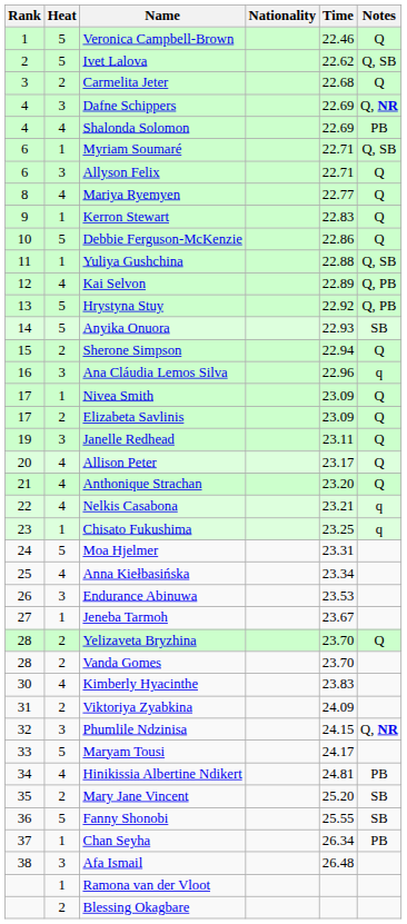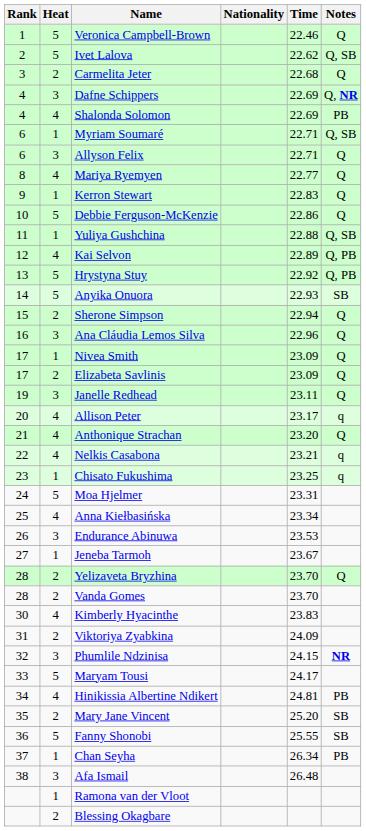 <table class="wikitable sortable" style="text-align:center">
 <tr>
 <th>Rank</th>
 <th>Heat</th>
 <th>Name</th>
 <th>Nationality</th>
 <th>Time</th>
 <th>Notes</th>
 </tr>
 <tr bgcolor=ccffcc>
 <td>1</td>
 <td>5</td>
 <td align=left><a href='#'>Veronica Campbell-Brown</a></td>
 <td align=left></td>
 <td>22.46</td>
 <td>Q</td>
 </tr>
 <tr bgcolor=ccffcc>
 <td>2</td>
 <td>5</td>
 <td align=left><a href='#'>Ivet Lalova</a></td>
 <td align=left></td>
 <td>22.62</td>
 <td>Q, SB</td>
 </tr>
 <tr bgcolor=ccffcc>
 <td>3</td>
 <td>2</td>
 <td align=left><a href='#'>Carmelita Jeter</a></td>
 <td align=left></td>
 <td>22.68</td>
 <td>Q</td>
 </tr>
 <tr bgcolor=ccffcc>
 <td>4</td>
 <td>3</td>
 <td align=left><a href='#'>Dafne Schippers</a></td>
 <td align=left></td>
 <td>22.69</td>
 <td>Q, <strong><a href='#'>NR</a></strong></td>
 </tr>
 <tr bgcolor=ccffcc>
 <td>4</td>
 <td>4</td>
 <td align=left><a href='#'>Shalonda Solomon</a></td>
 <td align=left></td>
 <td>22.69</td>
 <td>PB</td>
 </tr>
 <tr bgcolor=ccffcc>
 <td>6</td>
 <td>1</td>
 <td align=left><a href='#'>Myriam Soumaré</a></td>
 <td align=left></td>
 <td>22.71</td>
 <td>Q, SB</td>
 </tr>
 <tr bgcolor=ccffcc>
 <td>6</td>
 <td>3</td>
 <td align=left><a href='#'>Allyson Felix</a></td>
 <td align=left></td>
 <td>22.71</td>
 <td>Q</td>
 </tr>
 <tr bgcolor=ccffcc>
 <td>8</td>
 <td>4</td>
 <td align=left><a href='#'>Mariya Ryemyen</a></td>
 <td align=left></td>
 <td>22.77</td>
 <td>Q</td>
 </tr>
 <tr bgcolor=ccffcc>
 <td>9</td>
 <td>1</td>
 <td align=left><a href='#'>Kerron Stewart</a></td>
 <td align=left></td>
 <td>22.83</td>
 <td>Q</td>
 </tr>
 <tr bgcolor=ccffcc>
 <td>10</td>
 <td>5</td>
 <td align=left><a href='#'>Debbie Ferguson-McKenzie</a></td>
 <td align=left></td>
 <td>22.86</td>
 <td>Q</td>
 </tr>
 <tr bgcolor=ccffcc>
 <td>11</td>
 <td>1</td>
 <td align=left><a href='#'>Yuliya Gushchina</a></td>
 <td align=left></td>
 <td>22.88</td>
 <td>Q, SB</td>
 </tr>
 <tr bgcolor=ccffcc>
 <td>12</td>
 <td>4</td>
 <td align=left><a href='#'>Kai Selvon</a></td>
 <td align=left></td>
 <td>22.89</td>
 <td>Q, PB</td>
 </tr>
 <tr bgcolor=ccffcc>
 <td>13</td>
 <td>5</td>
 <td align=left><a href='#'>Hrystyna Stuy</a></td>
 <td align=left></td>
 <td>22.92</td>
 <td>Q, PB</td>
 </tr>
 <tr bgcolor=ddffdd>
 <td>14</td>
 <td>5</td>
 <td align=left><a href='#'>Anyika Onuora</a></td>
 <td align=left></td>
 <td>22.93</td>
 <td>SB</td>
 </tr>
 <tr bgcolor=ccffcc>
 <td>15</td>
 <td>2</td>
 <td align=left><a href='#'>Sherone Simpson</a></td>
 <td align=left></td>
 <td>22.94</td>
 <td>Q</td>
 </tr>
 <tr bgcolor=ccffcc>
 <td>16</td>
 <td>3</td>
 <td align=left><a href='#'>Ana Cláudia Lemos Silva</a></td>
 <td align=left></td>
 <td>22.96</td>
-<td>q</td>
+<td>Q</td>
 </tr>
 <tr bgcolor=ccffcc>
 <td>17</td>
 <td>1</td>
 <td align=left><a href='#'>Nivea Smith</a></td>
 <td align=left></td>
 <td>23.09</td>
 <td>Q</td>
 </tr>
 <tr bgcolor=ccffcc>
 <td>17</td>
 <td>2</td>
 <td align=left><a href='#'>Elizabeta Savlinis</a></td>
 <td align=left></td>
 <td>23.09</td>
 <td>Q</td>
 </tr>
 <tr bgcolor=ccffcc>
 <td>19</td>
 <td>3</td>
 <td align=left><a href='#'>Janelle Redhead</a></td>
 <td align=left></td>
 <td>23.11</td>
 <td>Q</td>
 </tr>
 <tr bgcolor=ddffdd>
 <td>20</td>
 <td>4</td>
 <td align=left><a href='#'>Allison Peter</a></td>
 <td align=left></td>
 <td>23.17</td>
-<td>Q</td>
+<td>q</td>
 </tr>
 <tr bgcolor=ccffcc>
 <td>21</td>
 <td>4</td>
 <td align=left><a href='#'>Anthonique Strachan</a></td>
 <td align=left></td>
 <td>23.20</td>
 <td>Q</td>
 </tr>
 <tr bgcolor=ddffdd>
 <td>22</td>
 <td>4</td>
 <td align=left><a href='#'>Nelkis Casabona</a></td>
 <td align=left></td>
 <td>23.21</td>
 <td>q</td>
 </tr>
 <tr bgcolor=ddffdd>
 <td>23</td>
 <td>1</td>
 <td align=left><a href='#'>Chisato Fukushima</a></td>
 <td align=left></td>
 <td>23.25</td>
 <td>q</td>
 </tr>
 <tr>
 <td>24</td>
 <td>5</td>
 <td align=left><a href='#'>Moa Hjelmer</a></td>
 <td align=left></td>
 <td>23.31</td>
 <td></td>
 </tr>
 <tr>
 <td>25</td>
 <td>4</td>
 <td align=left><a href='#'>Anna Kiełbasińska</a></td>
 <td align=left></td>
 <td>23.34</td>
 <td></td>
 </tr>
 <tr>
 <td>26</td>
 <td>3</td>
 <td align=left><a href='#'>Endurance Abinuwa</a></td>
 <td align=left></td>
 <td>23.53</td>
 <td></td>
 </tr>
 <tr>
 <td>27</td>
 <td>1</td>
 <td align=left><a href='#'>Jeneba Tarmoh</a></td>
 <td align=left></td>
 <td>23.67</td>
 <td></td>
 </tr>
 <tr bgcolor=ccffcc>
 <td>28</td>
 <td>2</td>
 <td align=left><a href='#'>Yelizaveta Bryzhina</a></td>
 <td align=left></td>
 <td>23.70</td>
 <td>Q</td>
 </tr>
 <tr>
 <td>28</td>
 <td>2</td>
 <td align=left><a href='#'>Vanda Gomes</a></td>
 <td align=left></td>
 <td>23.70</td>
 <td></td>
 </tr>
 <tr>
 <td>30</td>
 <td>4</td>
 <td align=left><a href='#'>Kimberly Hyacinthe</a></td>
 <td align=left></td>
 <td>23.83</td>
 <td></td>
 </tr>
 <tr>
 <td>31</td>
 <td>2</td>
 <td align=left><a href='#'>Viktoriya Zyabkina</a></td>
 <td align=left></td>
 <td>24.09</td>
 <td></td>
 </tr>
 <tr>
 <td>32</td>
 <td>3</td>
 <td align=left><a href='#'>Phumlile Ndzinisa</a></td>
 <td align=left></td>
 <td>24.15</td>
-<td>Q, <strong><a href='#'>NR</a></strong></td>
+<td><strong><a href='#'>NR</a></strong></td>
 </tr>
 <tr>
 <td>33</td>
 <td>5</td>
 <td align=left><a href='#'>Maryam Tousi</a></td>
 <td align=left></td>
 <td>24.17</td>
 <td></td>
 </tr>
 <tr>
 <td>34</td>
 <td>4</td>
 <td align=left><a href='#'>Hinikissia Albertine Ndikert</a></td>
 <td align=left></td>
 <td>24.81</td>
 <td>PB</td>
 </tr>
 <tr>
 <td>35</td>
 <td>2</td>
 <td align=left><a href='#'>Mary Jane Vincent</a></td>
 <td align=left></td>
 <td>25.20</td>
 <td>SB</td>
 </tr>
 <tr>
 <td>36</td>
 <td>5</td>
 <td align=left><a href='#'>Fanny Shonobi</a></td>
 <td align=left></td>
 <td>25.55</td>
 <td>SB</td>
 </tr>
 <tr>
 <td>37</td>
 <td>1</td>
 <td align=left><a href='#'>Chan Seyha</a></td>
 <td align=left></td>
 <td>26.34</td>
 <td>PB</td>
 </tr>
 <tr>
 <td>38</td>
 <td>3</td>
 <td align=left><a href='#'>Afa Ismail</a></td>
 <td align=left></td>
 <td>26.48</td>
 <td></td>
 </tr>
 <tr>
 <td></td>
 <td>1</td>
 <td align=left><a href='#'>Ramona van der Vloot</a></td>
 <td align=left></td>
 <td></td>
 <td></td>
 </tr>
 <tr>
 <td></td>
 <td>2</td>
 <td align=left><a href='#'>Blessing Okagbare</a></td>
 <td align=left></td>
 <td></td>
 <td></td>
 </tr>
 </table>
